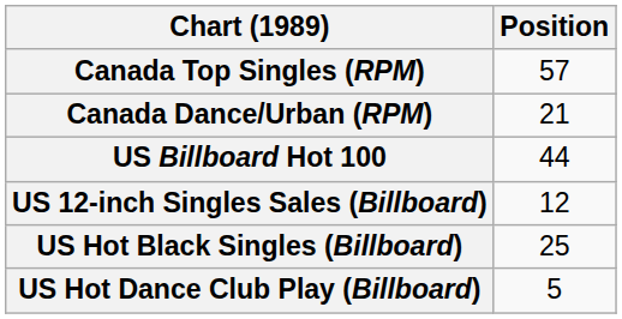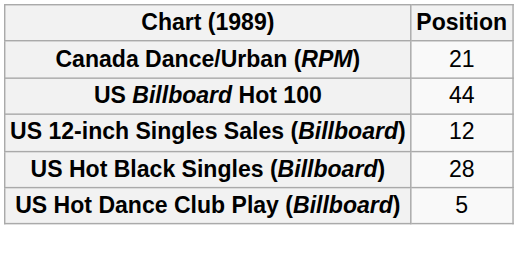 <table class="wikitable sortable plainrowheaders" style="text-align:center">
 <tr>
 <th>Chart (1989)</th>
 <th>Position</th>
-</tr>
-<tr>
-<th scope="row">Canada Top Singles (<em>RPM</em>)</th>
-<td>57</td>
 </tr>
 <tr>
 <th scope="row">Canada Dance/Urban (<em>RPM</em>)</th>
 <td>21</td>
 </tr>
 <tr>
 <th scope="row">US <em>Billboard</em> Hot 100</th>
 <td>44</td>
 </tr>
 <tr>
 <th scope="row">US 12-inch Singles Sales (<em>Billboard</em>)</th>
 <td>12</td>
 </tr>
 <tr>
 <th scope="row">US Hot Black Singles (<em>Billboard</em>)</th>
-<td>25</td>
+<td>28</td>
 </tr>
 <tr>
 <th scope="row">US Hot Dance Club Play (<em>Billboard</em>)</th>
 <td>5</td>
 </tr>
 </table>
